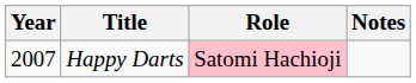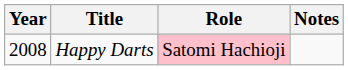 <table class="wikitable">
 <tr>
 <th>Year</th>
 <th>Title</th>
 <th>Role</th>
 <th>Notes</th>
 </tr>
 <tr>
-<td>2007</td>
+<td>2008</td>
 <td><em>Happy Darts</em></td>
 <td style="background: pink;">Satomi Hachioji</td>
 <td></td>
 </tr>
 </table>
